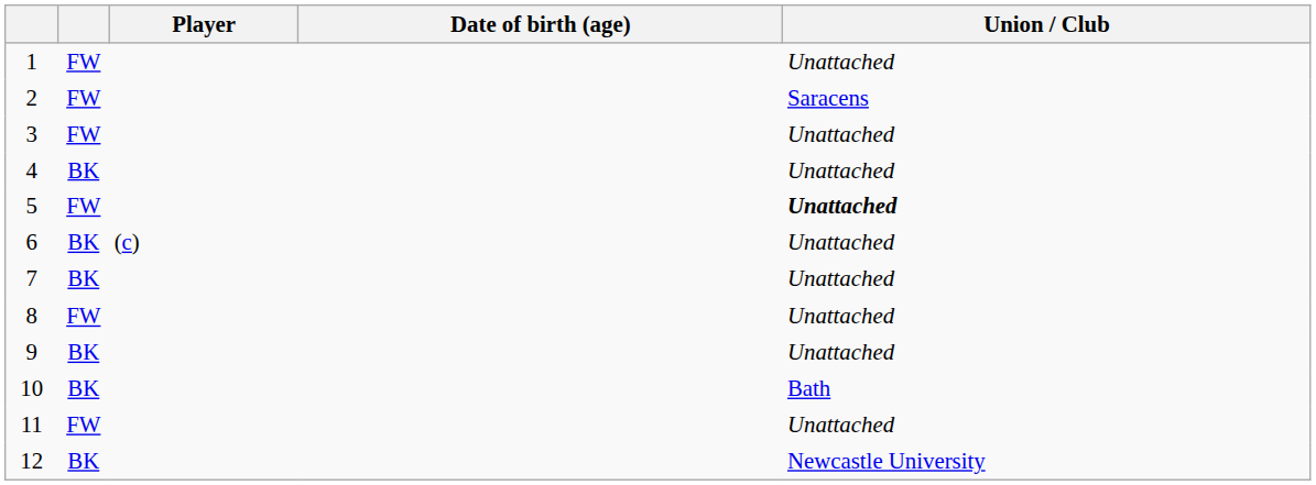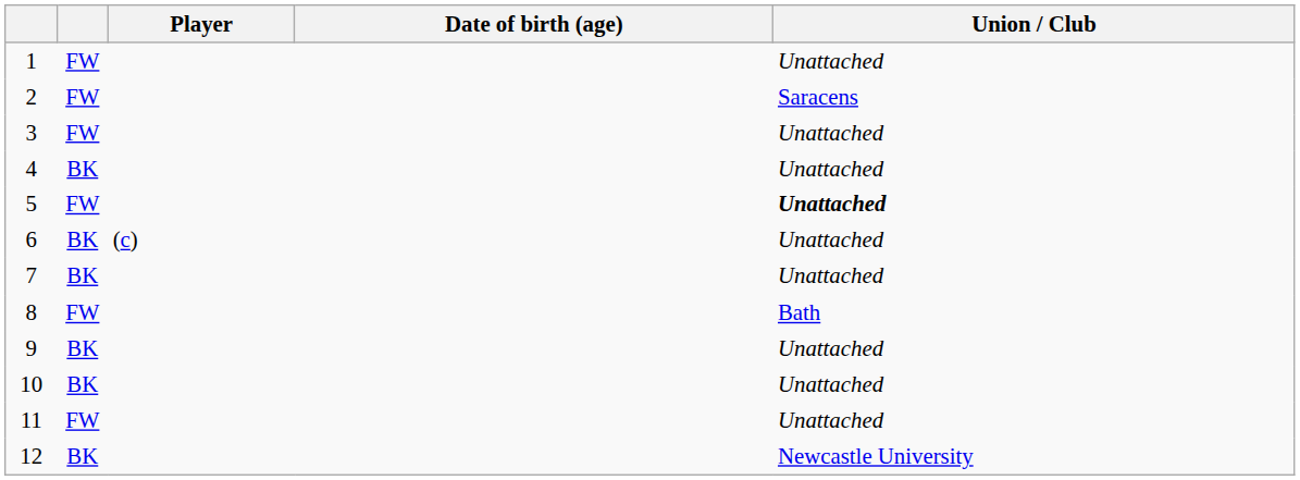 <table class="sortable wikitable plainrowheaders" style="font-size:95%; width: 98%">
 <tr>
 <th scope="col" style="width:4%"></th>
 <th scope="col" style="width:4%"></th>
 <th scope="col">Player</th>
 <th scope="col">Date of birth (age)</th>
 <th scope="col">Union / Club</th>
 </tr>
 <tr>
 <td style="text-align:center; border:0">1</td>
 <td style="text-align:center; border:0"><a href='#'>FW</a></td>
 <td style="text-align:left; border:0"></td>
 <td style="text-align:left; border:0"></td>
 <td style="text-align:left; border:0"><em>Unattached</em></td>
 </tr>
 <tr>
 <td style="text-align:center; border:0">2</td>
 <td style="text-align:center; border:0"><a href='#'>FW</a></td>
 <td style="text-align:left; border:0"></td>
 <td style="text-align:left; border:0"></td>
 <td style="text-align:left; border:0"><a href='#'>Saracens</a></td>
 </tr>
 <tr>
 <td style="text-align:center; border:0">3</td>
 <td style="text-align:center; border:0"><a href='#'>FW</a></td>
 <td style="text-align:left; border:0"></td>
 <td style="text-align:left; border:0"></td>
 <td style="text-align:left; border:0"><em>Unattached</em></td>
 </tr>
 <tr>
 <td style="text-align:center; border:0">4</td>
 <td style="text-align:center; border:0"><a href='#'>BK</a></td>
 <td style="text-align:left; border:0"></td>
 <td style="text-align:left; border:0"></td>
 <td style="text-align:left; border:0"><em>Unattached</em></td>
 </tr>
 <tr>
 <td style="text-align:center; border:0">5</td>
 <td style="text-align:center; border:0"><a href='#'>FW</a></td>
 <td style="text-align:left; border:0"></td>
 <td style="text-align:left; border:0"></td>
 <td style="text-align:left; border:0"><strong><em>Unattached</em></strong></td>
 </tr>
 <tr>
 <td style="text-align:center; border:0">6</td>
 <td style="text-align:center; border:0"><a href='#'>BK</a></td>
 <td style="text-align:left; border:0"> (<a href='#'>c</a>)</td>
 <td style="text-align:left; border:0"></td>
 <td style="text-align:left; border:0"><em>Unattached</em></td>
 </tr>
 <tr>
 <td style="text-align:center; border:0">7</td>
 <td style="text-align:center; border:0"><a href='#'>BK</a></td>
 <td style="text-align:left; border:0"></td>
 <td style="text-align:left; border:0"></td>
 <td style="text-align:left; border:0"><em>Unattached</em></td>
 </tr>
 <tr>
 <td style="text-align:center; border:0">8</td>
 <td style="text-align:center; border:0"><a href='#'>FW</a></td>
 <td style="text-align:left; border:0"></td>
 <td style="text-align:left; border:0"></td>
-<td style="text-align:left; border:0"><em>Unattached</em></td>
+<td style="text-align:left; border:0"><a href='#'>Bath</a></td>
 </tr>
 <tr>
 <td style="text-align:center; border:0">9</td>
 <td style="text-align:center; border:0"><a href='#'>BK</a></td>
 <td style="text-align:left; border:0"></td>
 <td style="text-align:left; border:0"></td>
 <td style="text-align:left; border:0"><em>Unattached</em></td>
 </tr>
 <tr>
 <td style="text-align:center; border:0">10</td>
 <td style="text-align:center; border:0"><a href='#'>BK</a></td>
 <td style="text-align:left; border:0"></td>
 <td style="text-align:left; border:0"></td>
-<td style="text-align:left; border:0"><a href='#'>Bath</a></td>
+<td style="text-align:left; border:0"><em>Unattached</em></td>
 </tr>
 <tr>
 <td style="text-align:center; border:0">11</td>
 <td style="text-align:center; border:0"><a href='#'>FW</a></td>
 <td style="text-align:left; border:0"></td>
 <td style="text-align:left; border:0"></td>
 <td style="text-align:left; border:0"><em>Unattached</em></td>
 </tr>
 <tr>
 <td style="text-align:center; border:0">12</td>
 <td style="text-align:center; border:0"><a href='#'>BK</a></td>
 <td style="text-align:left; border:0"></td>
 <td style="text-align:left; border:0"></td>
 <td style="text-align:left; border:0"><a href='#'>Newcastle University</a></td>
 </tr>
 </table>
